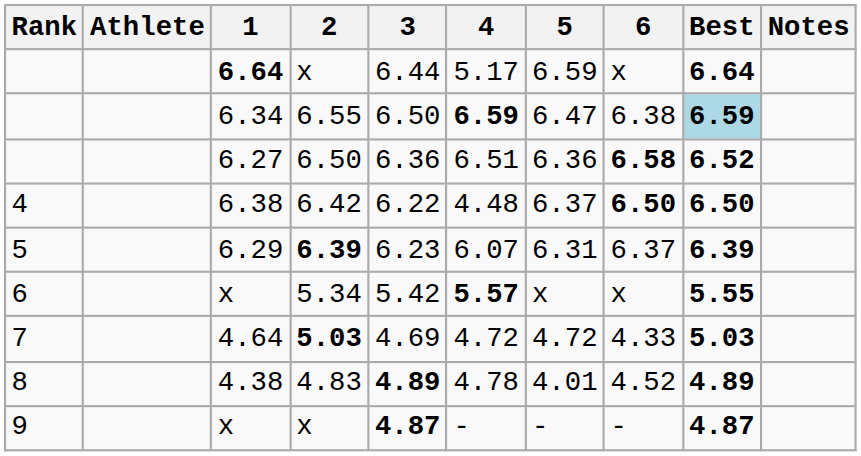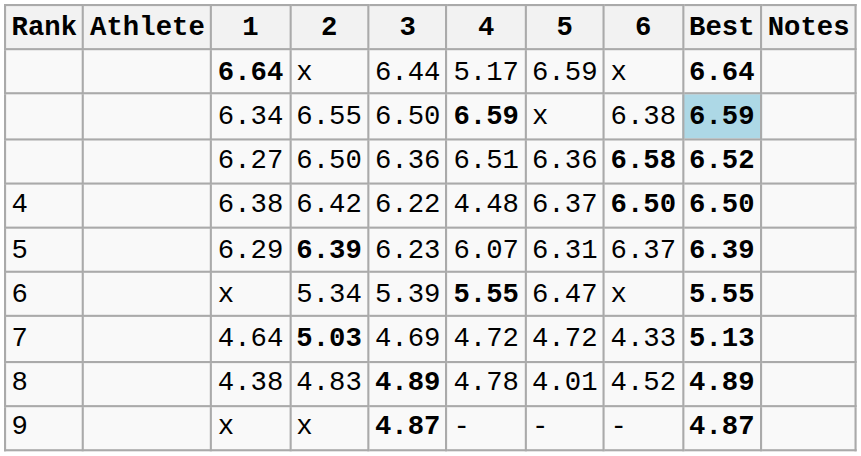 <table class="wikitable sortable" style="text-align:left">
 <tr>
 <th>Rank</th>
 <th>Athlete</th>
 <th>1</th>
 <th>2</th>
 <th>3</th>
 <th>4</th>
 <th>5</th>
 <th>6</th>
 <th>Best</th>
 <th>Notes</th>
 </tr>
 <tr>
 <td></td>
 <td></td>
 <td><strong>6.64</strong></td>
 <td>x</td>
 <td>6.44</td>
 <td>5.17</td>
 <td>6.59</td>
 <td>x</td>
 <td><strong>6.64</strong></td>
 <td></td>
 </tr>
 <tr>
 <td></td>
 <td></td>
 <td>6.34</td>
 <td>6.55</td>
 <td>6.50</td>
 <td><strong>6.59</strong></td>
-<td>6.47</td>
+<td>x</td>
 <td>6.38</td>
 <td style="background: lightblue;"><strong>6.59</strong></td>
 <td></td>
 </tr>
 <tr>
 <td></td>
 <td></td>
 <td>6.27</td>
 <td>6.50</td>
 <td>6.36</td>
 <td>6.51</td>
 <td>6.36</td>
 <td><strong>6.58</strong></td>
 <td><strong>6.52</strong></td>
 <td></td>
 </tr>
 <tr>
 <td>4</td>
 <td></td>
 <td>6.38</td>
 <td>6.42</td>
 <td>6.22</td>
 <td>4.48</td>
 <td>6.37</td>
 <td><strong>6.50</strong></td>
 <td><strong>6.50</strong></td>
 <td></td>
 </tr>
 <tr>
 <td>5</td>
 <td></td>
 <td>6.29</td>
 <td><strong>6.39</strong></td>
 <td>6.23</td>
 <td>6.07</td>
 <td>6.31</td>
 <td>6.37</td>
 <td><strong>6.39</strong></td>
 <td></td>
 </tr>
 <tr>
 <td>6</td>
 <td></td>
 <td>x</td>
 <td>5.34</td>
-<td>5.42</td>
-<td><strong>5.57</strong></td>
-<td>x</td>
+<td>5.39</td>
+<td><strong>5.55</strong></td>
+<td>6.47</td>
 <td>x</td>
 <td><strong>5.55</strong></td>
 <td></td>
 </tr>
 <tr>
 <td>7</td>
 <td></td>
 <td>4.64</td>
 <td><strong>5.03</strong></td>
 <td>4.69</td>
 <td>4.72</td>
 <td>4.72</td>
 <td>4.33</td>
-<td><strong>5.03</strong></td>
+<td><strong>5.13</strong></td>
 <td></td>
 </tr>
 <tr>
 <td>8</td>
 <td></td>
 <td>4.38</td>
 <td>4.83</td>
 <td><strong>4.89</strong></td>
 <td>4.78</td>
 <td>4.01</td>
 <td>4.52</td>
 <td><strong>4.89</strong></td>
 <td></td>
 </tr>
 <tr>
 <td>9</td>
 <td></td>
 <td>x</td>
 <td>x</td>
 <td><strong>4.87</strong></td>
 <td>-</td>
 <td>-</td>
 <td>-</td>
 <td><strong>4.87</strong></td>
 <td></td>
 </tr>
 </table>
